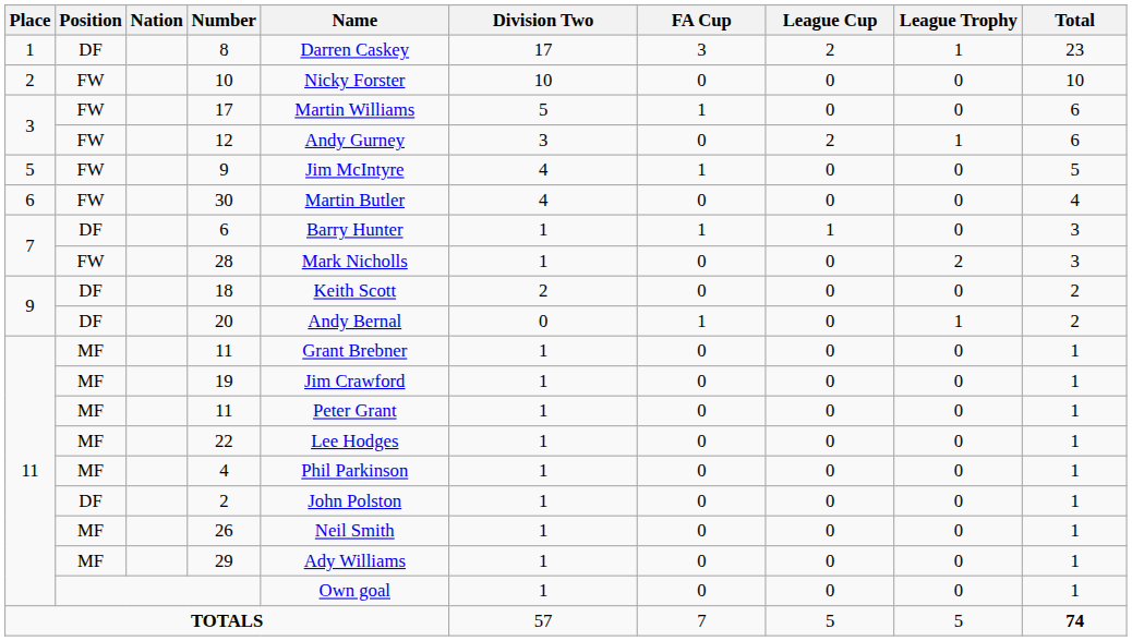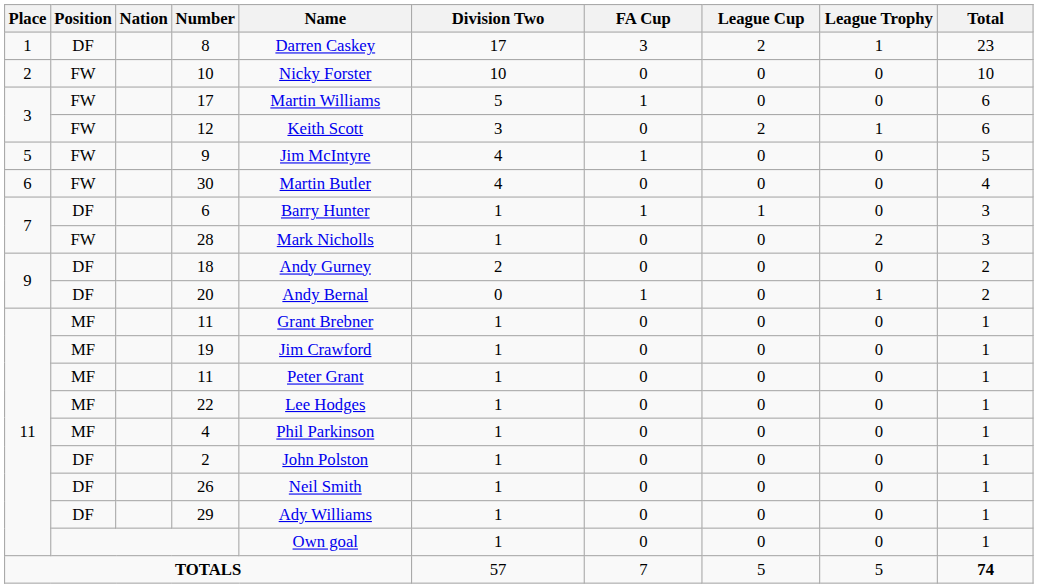 <table class="wikitable" style="font-size: 95%; text-align: center;">
 <tr>
 <th width=20>Place</th>
 <th width=20>Position</th>
 <th width=20>Nation</th>
 <th width=20>Number</th>
 <th width=150>Name</th>
 <th width=150>Division Two</th>
 <th width=100>FA Cup</th>
 <th width=100>League Cup</th>
 <th width=100>League Trophy</th>
 <th width=80><strong>Total</strong></th>
 </tr>
 <tr>
 <td>1</td>
 <td>DF</td>
 <td></td>
 <td>8</td>
 <td><a href='#'>Darren Caskey</a></td>
 <td>17</td>
 <td>3</td>
 <td>2</td>
 <td>1</td>
 <td>23</td>
 </tr>
 <tr>
 <td>2</td>
 <td>FW</td>
 <td></td>
 <td>10</td>
 <td><a href='#'>Nicky Forster</a></td>
 <td>10</td>
 <td>0</td>
 <td>0</td>
 <td>0</td>
 <td>10</td>
 </tr>
 <tr>
 <td rowspan="2">3</td>
 <td>FW</td>
 <td></td>
 <td>17</td>
 <td><a href='#'>Martin Williams</a></td>
 <td>5</td>
 <td>1</td>
 <td>0</td>
 <td>0</td>
 <td>6</td>
 </tr>
 <tr>
 <td>FW</td>
 <td></td>
 <td>12</td>
-<td><a href='#'>Andy Gurney</a></td>
+<td><a href='#'>Keith Scott</a></td>
 <td>3</td>
 <td>0</td>
 <td>2</td>
 <td>1</td>
 <td>6</td>
 </tr>
 <tr>
 <td>5</td>
 <td>FW</td>
 <td></td>
 <td>9</td>
 <td><a href='#'>Jim McIntyre</a></td>
 <td>4</td>
 <td>1</td>
 <td>0</td>
 <td>0</td>
 <td>5</td>
 </tr>
 <tr>
 <td>6</td>
 <td>FW</td>
 <td></td>
 <td>30</td>
 <td><a href='#'>Martin Butler</a></td>
 <td>4</td>
 <td>0</td>
 <td>0</td>
 <td>0</td>
 <td>4</td>
 </tr>
 <tr>
 <td rowspan="2">7</td>
 <td>DF</td>
 <td></td>
 <td>6</td>
 <td><a href='#'>Barry Hunter</a></td>
 <td>1</td>
 <td>1</td>
 <td>1</td>
 <td>0</td>
 <td>3</td>
 </tr>
 <tr>
 <td>FW</td>
 <td></td>
 <td>28</td>
 <td><a href='#'>Mark Nicholls</a></td>
 <td>1</td>
 <td>0</td>
 <td>0</td>
 <td>2</td>
 <td>3</td>
 </tr>
 <tr>
 <td rowspan="2">9</td>
 <td>DF</td>
 <td></td>
 <td>18</td>
-<td><a href='#'>Keith Scott</a></td>
+<td><a href='#'>Andy Gurney</a></td>
 <td>2</td>
 <td>0</td>
 <td>0</td>
 <td>0</td>
 <td>2</td>
 </tr>
 <tr>
 <td>DF</td>
 <td></td>
 <td>20</td>
 <td><a href='#'>Andy Bernal</a></td>
 <td>0</td>
 <td>1</td>
 <td>0</td>
 <td>1</td>
 <td>2</td>
 </tr>
 <tr>
 <td rowspan="9">11</td>
 <td>MF</td>
 <td></td>
 <td>11</td>
 <td><a href='#'>Grant Brebner</a></td>
 <td>1</td>
 <td>0</td>
 <td>0</td>
 <td>0</td>
 <td>1</td>
 </tr>
 <tr>
 <td>MF</td>
 <td></td>
 <td>19</td>
 <td><a href='#'>Jim Crawford</a></td>
 <td>1</td>
 <td>0</td>
 <td>0</td>
 <td>0</td>
 <td>1</td>
 </tr>
 <tr>
 <td>MF</td>
 <td></td>
 <td>11</td>
 <td><a href='#'>Peter Grant</a></td>
 <td>1</td>
 <td>0</td>
 <td>0</td>
 <td>0</td>
 <td>1</td>
 </tr>
 <tr>
 <td>MF</td>
 <td></td>
 <td>22</td>
 <td><a href='#'>Lee Hodges</a></td>
 <td>1</td>
 <td>0</td>
 <td>0</td>
 <td>0</td>
 <td>1</td>
 </tr>
 <tr>
 <td>MF</td>
 <td></td>
 <td>4</td>
 <td><a href='#'>Phil Parkinson</a></td>
 <td>1</td>
 <td>0</td>
 <td>0</td>
 <td>0</td>
 <td>1</td>
 </tr>
 <tr>
 <td>DF</td>
 <td></td>
 <td>2</td>
 <td><a href='#'>John Polston</a></td>
 <td>1</td>
 <td>0</td>
 <td>0</td>
 <td>0</td>
 <td>1</td>
 </tr>
 <tr>
-<td>MF</td>
+<td>DF</td>
 <td></td>
 <td>26</td>
 <td><a href='#'>Neil Smith</a></td>
 <td>1</td>
 <td>0</td>
 <td>0</td>
 <td>0</td>
 <td>1</td>
 </tr>
 <tr>
-<td>MF</td>
+<td>DF</td>
 <td></td>
 <td>29</td>
 <td><a href='#'>Ady Williams</a></td>
 <td>1</td>
 <td>0</td>
 <td>0</td>
 <td>0</td>
 <td>1</td>
 </tr>
 <tr>
 <td colspan="3"></td>
 <td><a href='#'>Own goal</a></td>
 <td>1</td>
 <td>0</td>
 <td>0</td>
 <td>0</td>
 <td>1</td>
 </tr>
 <tr>
 <td colspan="5"><strong>TOTALS</strong></td>
 <td>57</td>
 <td>7</td>
 <td>5</td>
 <td>5</td>
 <td><strong>74</strong></td>
 </tr>
 </table>
